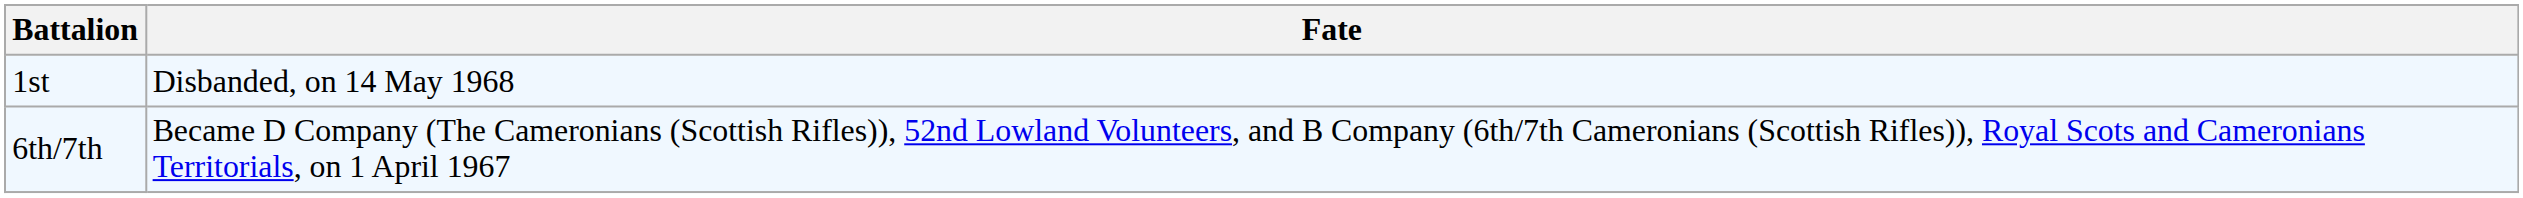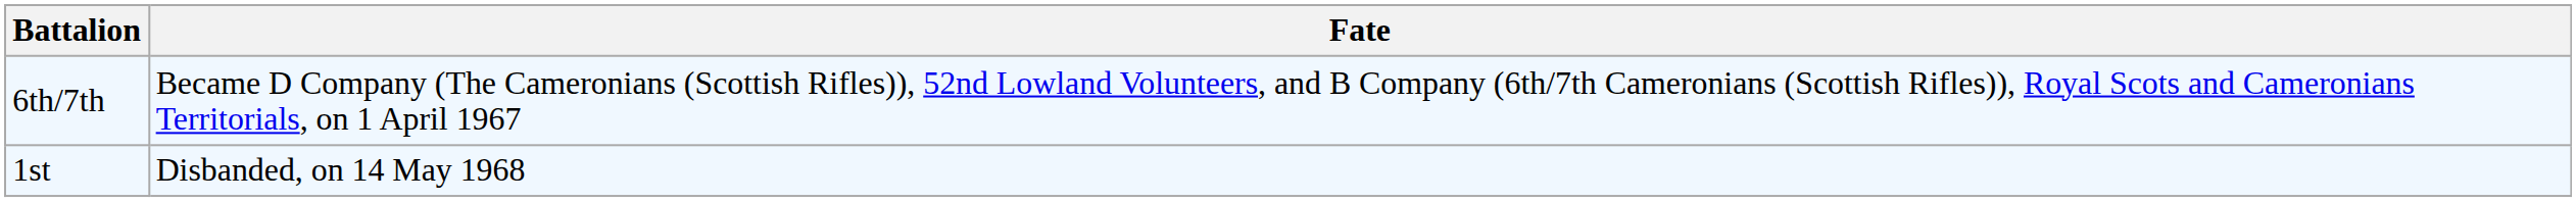 <table class="wikitable" style="width:100%;">
 <tr>
 <th>Battalion</th>
 <th>Fate</th>
 </tr>
 <tr style="background:#f0f8ff;">
+<td>6th/7th</td>
+<td>Became D Company (The Cameronians (Scottish Rifles)), <a href='#'>52nd Lowland Volunteers</a>, and B Company (6th/7th Cameronians (Scottish Rifles)), <a href='#'>Royal Scots and Cameronians Territorials</a>, on 1 April 1967</td>
+</tr>
+<tr style="background:#f0f8ff;">
 <td>1st</td>
 <td>Disbanded, on 14 May 1968</td>
 </tr>
-<tr style="background:#f0f8ff;">
-<td>6th/7th</td>
-<td>Became D Company (The Cameronians (Scottish Rifles)), <a href='#'>52nd Lowland Volunteers</a>, and B Company (6th/7th Cameronians (Scottish Rifles)), <a href='#'>Royal Scots and Cameronians Territorials</a>, on 1 April 1967</td>
-</tr>
 </table>
